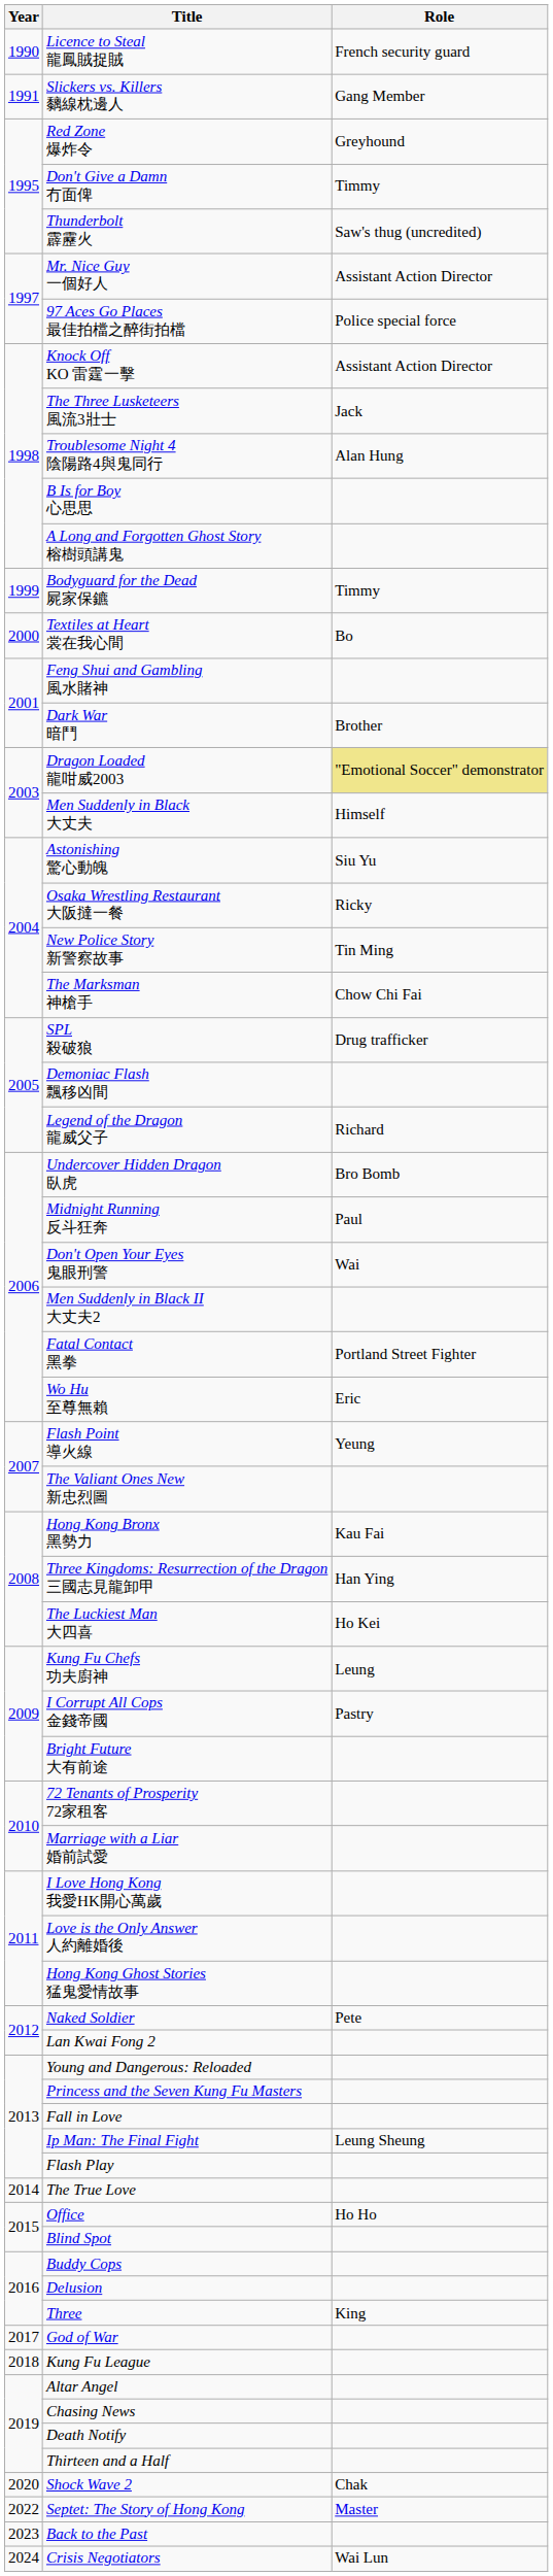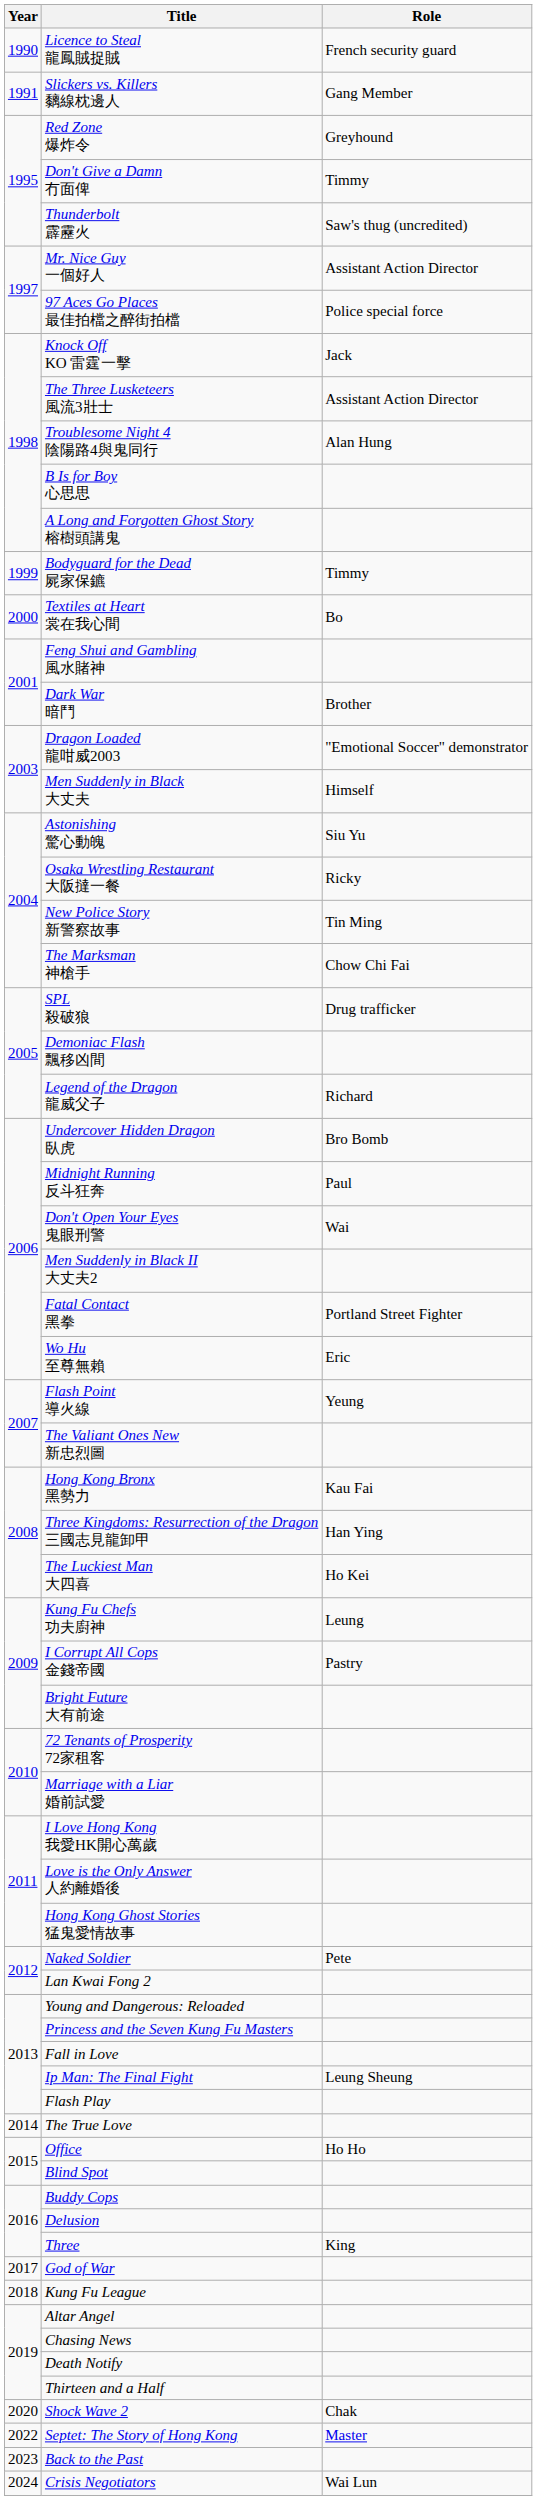 <table class="wikitable">
 <tr>
 <th>Year</th>
 <th>Title</th>
 <th>Role</th>
 </tr>
 <tr>
 <td><a href='#'>1990</a></td>
 <td><em><a href='#'>Licence to Steal</a></em><br>龍鳳賊捉賊</td>
 <td>French security guard</td>
 </tr>
 <tr>
 <td><a href='#'>1991</a></td>
 <td><em><a href='#'>Slickers vs. Killers</a></em><br>黐線枕邊人</td>
 <td>Gang Member</td>
 </tr>
 <tr>
 <td rowspan="3"><a href='#'>1995</a></td>
 <td><em><a href='#'>Red Zone</a></em><br>爆炸令</td>
 <td>Greyhound</td>
 </tr>
 <tr>
 <td><em><a href='#'>Don't Give a Damn</a></em><br>冇面俾</td>
 <td>Timmy</td>
 </tr>
 <tr>
 <td><em><a href='#'>Thunderbolt</a></em><br>霹靂火</td>
 <td>Saw's thug (uncredited)</td>
 </tr>
 <tr>
 <td rowspan="2"><a href='#'>1997</a></td>
 <td><em><a href='#'>Mr. Nice Guy</a></em><br>一個好人</td>
 <td>Assistant Action Director</td>
 </tr>
 <tr>
 <td><em><a href='#'>97 Aces Go Places</a></em><br>最佳拍檔之醉街拍檔</td>
 <td>Police special force</td>
 </tr>
 <tr>
 <td rowspan="5"><a href='#'>1998</a></td>
 <td><em><a href='#'>Knock Off</a></em><br>KO 雷霆一擊</td>
-<td>Assistant Action Director</td>
+<td>Jack</td>
 </tr>
 <tr>
 <td><em><a href='#'>The Three Lusketeers</a></em><br>風流3壯士</td>
-<td>Jack</td>
+<td>Assistant Action Director</td>
 </tr>
 <tr>
 <td><em><a href='#'>Troublesome Night 4</a></em><br>陰陽路4與鬼同行</td>
 <td>Alan Hung</td>
 </tr>
 <tr>
 <td><em><a href='#'>B Is for Boy</a></em><br>心思思</td>
 <td></td>
 </tr>
 <tr>
 <td><em><a href='#'>A Long and Forgotten Ghost Story</a></em><br>榕樹頭講鬼</td>
 <td></td>
 </tr>
 <tr>
 <td><a href='#'>1999</a></td>
 <td><em><a href='#'>Bodyguard for the Dead</a></em><br>屍家保鑣</td>
 <td>Timmy</td>
 </tr>
 <tr>
 <td><a href='#'>2000</a></td>
 <td><em><a href='#'>Textiles at Heart</a></em><br>裳在我心間</td>
 <td>Bo</td>
 </tr>
 <tr>
 <td rowspan="2"><a href='#'>2001</a></td>
 <td><em><a href='#'>Feng Shui and Gambling</a></em><br>風水賭神</td>
 <td></td>
 </tr>
 <tr>
 <td><em><a href='#'>Dark War</a></em><br>暗鬥</td>
 <td>Brother</td>
 </tr>
 <tr>
 <td rowspan="2"><a href='#'>2003</a></td>
 <td><em><a href='#'>Dragon Loaded</a></em><br>龍咁威2003</td>
-<td style="background: khaki;">"Emotional Soccer" demonstrator</td>
+<td>"Emotional Soccer" demonstrator</td>
 </tr>
 <tr>
 <td><em><a href='#'>Men Suddenly in Black</a></em><br>大丈夫</td>
 <td>Himself</td>
 </tr>
 <tr>
 <td rowspan="4"><a href='#'>2004</a></td>
 <td><em><a href='#'>Astonishing</a></em><br>驚心動魄</td>
 <td>Siu Yu</td>
 </tr>
 <tr>
 <td><em><a href='#'>Osaka Wrestling Restaurant</a></em><br>大阪撻一餐</td>
 <td>Ricky</td>
 </tr>
 <tr>
 <td><em><a href='#'>New Police Story</a></em><br>新警察故事</td>
 <td>Tin Ming</td>
 </tr>
 <tr>
 <td><em><a href='#'>The Marksman</a></em><br>神槍手</td>
 <td>Chow Chi Fai</td>
 </tr>
 <tr>
 <td rowspan="3"><a href='#'>2005</a></td>
 <td><em><a href='#'>SPL</a></em><br>殺破狼</td>
 <td>Drug trafficker</td>
 </tr>
 <tr>
 <td><em><a href='#'>Demoniac Flash</a></em><br>飄移凶間</td>
 <td></td>
 </tr>
 <tr>
 <td><em><a href='#'>Legend of the Dragon</a></em><br>龍威父子</td>
 <td>Richard</td>
 </tr>
 <tr>
 <td rowspan="6"><a href='#'>2006</a></td>
 <td><em><a href='#'>Undercover Hidden Dragon</a></em><br>臥虎</td>
 <td>Bro Bomb</td>
 </tr>
 <tr>
 <td><em><a href='#'>Midnight Running</a></em><br>反斗狂奔</td>
 <td>Paul</td>
 </tr>
 <tr>
 <td><em><a href='#'>Don't Open Your Eyes</a></em><br>鬼眼刑警</td>
 <td>Wai</td>
 </tr>
 <tr>
 <td><em><a href='#'>Men Suddenly in Black II</a></em><br>大丈夫2</td>
 <td></td>
 </tr>
 <tr>
 <td><em><a href='#'>Fatal Contact</a></em><br>黑拳</td>
 <td>Portland Street Fighter</td>
 </tr>
 <tr>
 <td><em><a href='#'>Wo Hu</a></em><br>至尊無賴</td>
 <td>Eric</td>
 </tr>
 <tr>
 <td rowspan="2"><a href='#'>2007</a></td>
 <td><em><a href='#'>Flash Point</a></em><br>導火線</td>
 <td>Yeung</td>
 </tr>
 <tr>
 <td><em><a href='#'>The Valiant Ones New</a></em><br>新忠烈圖</td>
 <td></td>
 </tr>
 <tr>
 <td rowspan="3"><a href='#'>2008</a></td>
 <td><em><a href='#'>Hong Kong Bronx</a></em><br>黑勢力</td>
 <td>Kau Fai</td>
 </tr>
 <tr>
 <td><em><a href='#'>Three Kingdoms: Resurrection of the Dragon</a></em><br>三國志見龍卸甲</td>
 <td>Han Ying</td>
 </tr>
 <tr>
 <td><em><a href='#'>The Luckiest Man</a></em><br>大四喜</td>
 <td>Ho Kei</td>
 </tr>
 <tr>
 <td rowspan="3"><a href='#'>2009</a></td>
 <td><em><a href='#'>Kung Fu Chefs</a></em><br>功夫廚神</td>
 <td>Leung</td>
 </tr>
 <tr>
 <td><em><a href='#'>I Corrupt All Cops</a></em><br>金錢帝國</td>
 <td>Pastry</td>
 </tr>
 <tr>
 <td><em><a href='#'>Bright Future</a></em><br>大有前途</td>
 <td></td>
 </tr>
 <tr>
 <td rowspan=2><a href='#'>2010</a></td>
 <td><em><a href='#'>72 Tenants of Prosperity</a></em><br>72家租客</td>
 <td></td>
 </tr>
 <tr>
 <td><em><a href='#'>Marriage with a Liar</a></em><br>婚前試愛</td>
 <td></td>
 </tr>
 <tr>
 <td rowspan=3><a href='#'>2011</a></td>
 <td><em><a href='#'>I Love Hong Kong</a></em><br>我愛HK開心萬歲</td>
 <td></td>
 </tr>
 <tr>
 <td><em><a href='#'>Love is the Only Answer</a></em><br>人約離婚後</td>
 <td></td>
 </tr>
 <tr>
 <td><em><a href='#'>Hong Kong Ghost Stories</a></em><br>猛鬼愛情故事</td>
 <td></td>
 </tr>
 <tr>
 <td rowspan=2><a href='#'>2012</a></td>
 <td><em><a href='#'>Naked Soldier</a></em></td>
 <td>Pete</td>
 </tr>
 <tr>
 <td><em>Lan Kwai Fong 2</em></td>
 <td></td>
 </tr>
 <tr>
 <td rowspan=5>2013</td>
 <td><em>Young and Dangerous: Reloaded</em></td>
 <td></td>
 </tr>
 <tr>
 <td><em><a href='#'>Princess and the Seven Kung Fu Masters</a></em></td>
 <td></td>
 </tr>
 <tr>
 <td><em>Fall in Love</em></td>
 <td></td>
 </tr>
 <tr>
 <td><em><a href='#'>Ip Man: The Final Fight</a></em></td>
 <td>Leung Sheung</td>
 </tr>
 <tr>
 <td><em>Flash Play</em></td>
 <td></td>
 </tr>
 <tr>
 <td>2014</td>
 <td><em>The True Love</em></td>
 <td></td>
 </tr>
 <tr>
 <td rowspan=2>2015</td>
 <td><em><a href='#'>Office</a></em></td>
 <td>Ho Ho</td>
 </tr>
 <tr>
 <td><em><a href='#'>Blind Spot</a></em></td>
 <td></td>
 </tr>
 <tr>
 <td rowspan=3>2016</td>
 <td><em><a href='#'>Buddy Cops</a></em></td>
 <td></td>
 </tr>
 <tr>
 <td><em><a href='#'>Delusion</a></em></td>
 <td></td>
 </tr>
 <tr>
 <td><em><a href='#'>Three</a></em></td>
 <td>King</td>
 </tr>
 <tr>
 <td>2017</td>
 <td><em><a href='#'>God of War</a></em></td>
 <td></td>
 </tr>
 <tr>
 <td>2018</td>
 <td><em>Kung Fu League</em></td>
 <td></td>
 </tr>
 <tr>
 <td rowspan=4>2019</td>
 <td><em>Altar Angel</em></td>
 <td></td>
 </tr>
 <tr>
 <td><em>Chasing News</em></td>
 <td></td>
 </tr>
 <tr>
 <td><em>Death Notify</em></td>
 <td></td>
 </tr>
 <tr>
 <td><em>Thirteen and a Half</em></td>
 <td></td>
 </tr>
 <tr>
 <td>2020</td>
 <td><em><a href='#'>Shock Wave 2</a></em></td>
 <td>Chak</td>
 </tr>
 <tr>
 <td>2022</td>
 <td><em><a href='#'>Septet: The Story of Hong Kong</a></em></td>
 <td><a href='#'>Master</a></td>
 </tr>
 <tr>
 <td>2023</td>
 <td><em><a href='#'>Back to the Past</a></em></td>
 <td></td>
 </tr>
 <tr>
 <td>2024</td>
 <td><em><a href='#'>Crisis Negotiators</a></em></td>
 <td>Wai Lun</td>
 </tr>
 </table>
